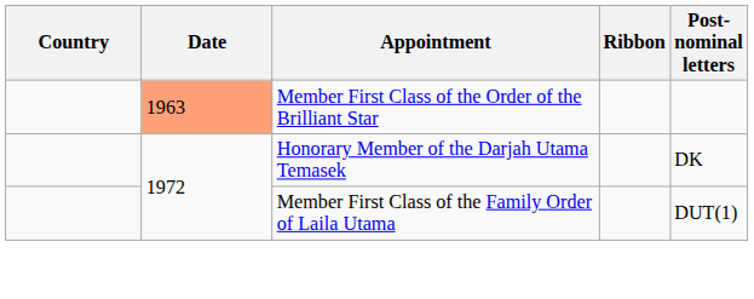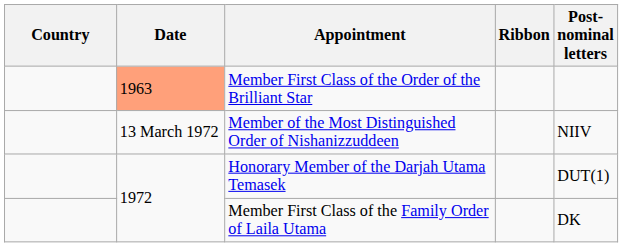 <table class="wikitable">
 <tr>
 <th style="width:20%;">Country</th>
 <th style="width:20%;">Date</th>
 <th style="width:50%;">Appointment</th>
 <th style="width:5%;">Ribbon</th>
 <th style="width:5%;">Post-nominal letters</th>
 </tr>
 <tr>
 <td></td>
 <td style="background: lightsalmon;">1963</td>
 <td><a href='#'>Member First Class of the Order of the Brilliant Star</a></td>
 <td></td>
 <td></td>
 </tr>
 <tr>
 <td></td>
+<td>13 March 1972</td>
+<td><a href='#'>Member of the Most Distinguished Order of Nishanizzuddeen</a></td>
+<td></td>
+<td>NIIV</td>
+</tr>
+<tr>
+<td></td>
 <td rowspan="2">1972</td>
 <td><a href='#'>Honorary Member of the Darjah Utama Temasek</a></td>
 <td></td>
-<td>DK</td>
+<td>DUT(1)</td>
 </tr>
 <tr>
 <td></td>
 <td>Member First Class of the <a href='#'>Family Order of Laila Utama</a></td>
 <td></td>
-<td>DUT(1)</td>
+<td>DK</td>
 </tr>
 </table>
